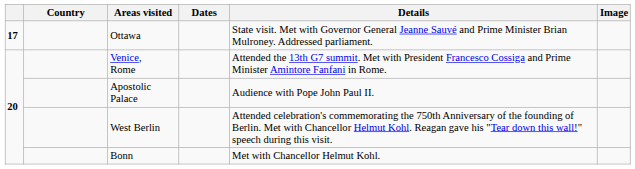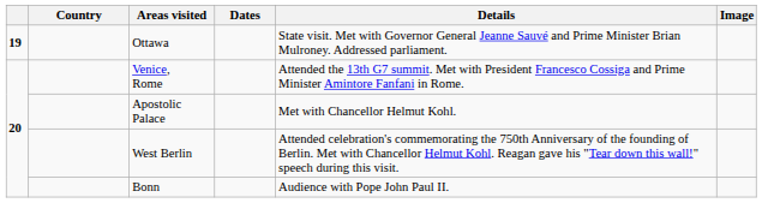 <table class="wikitable sortable" border="1" style="margin: 1em auto 1em auto">
 <tr>
 <th style="width: 3%;"></th>
 <th width=120>Country</th>
 <th width=100>Areas visited</th>
 <th width=70>Dates</th>
 <th width=550>Details</th>
 <th>Image</th>
 </tr>
 <tr>
-<td><strong>17</strong></td>
+<td><strong>19</strong></td>
 <td></td>
 <td>Ottawa</td>
 <td></td>
 <td>State visit. Met with Governor General <a href='#'>Jeanne Sauvé</a> and Prime Minister Brian Mulroney. Addressed parliament.</td>
 <td></td>
 </tr>
 <tr>
 <td rowspan=4><strong>20</strong></td>
 <td></td>
 <td><a href='#'>Venice</a>,<br>Rome</td>
 <td></td>
 <td>Attended the <a href='#'>13th G7 summit</a>. Met with President <a href='#'>Francesco Cossiga</a> and Prime Minister <a href='#'>Amintore Fanfani</a> in Rome.</td>
 <td></td>
 </tr>
 <tr>
 <td></td>
 <td>Apostolic Palace</td>
 <td></td>
-<td>Audience with Pope John Paul II.</td>
+<td>Met with Chancellor Helmut Kohl.</td>
 <td></td>
 </tr>
 <tr>
 <td></td>
 <td>West Berlin</td>
 <td></td>
 <td>Attended celebration's commemorating the 750th Anniversary of the founding of Berlin. Met with Chancellor <a href='#'>Helmut Kohl</a>. Reagan gave his "<a href='#'>Tear down this wall!</a>" speech during this visit.</td>
 <td></td>
 </tr>
 <tr>
 <td></td>
 <td>Bonn</td>
 <td></td>
-<td>Met with Chancellor Helmut Kohl.</td>
+<td>Audience with Pope John Paul II.</td>
 <td></td>
 </tr>
 </table>
